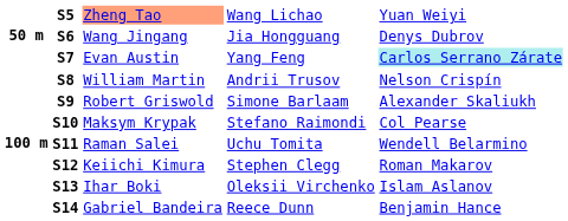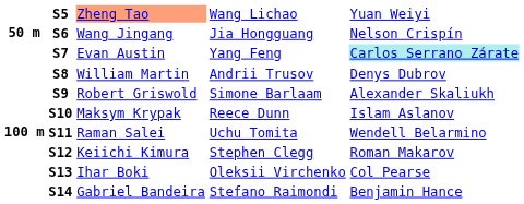 <table>
 <tr>
 <th rowspan="4">50 m</th>
 </tr>
 <tr>
 <th>S5</th>
 <td style="background: lightsalmon;"> <a href='#'>Zheng Tao</a></td>
 <td> <a href='#'>Wang Lichao</a></td>
 <td> <a href='#'>Yuan Weiyi</a></td>
 </tr>
 <tr>
 <th>S6</th>
 <td> <a href='#'>Wang Jingang</a></td>
 <td> <a href='#'>Jia Hongguang</a></td>
-<td> <a href='#'>Denys Dubrov</a></td>
+<td> <a href='#'>Nelson Crispín</a></td>
 </tr>
 <tr>
 <th>S7</th>
 <td> <a href='#'>Evan Austin</a></td>
 <td> <a href='#'>Yang Feng</a></td>
 <td style="background: paleturquoise;"> <a href='#'>Carlos Serrano Zárate</a></td>
 </tr>
 <tr>
 <th rowspan="8">100 m</th>
 </tr>
 <tr>
 <th>S8</th>
 <td> <a href='#'>William Martin</a></td>
 <td> <a href='#'>Andrii Trusov</a></td>
-<td> <a href='#'>Nelson Crispín</a></td>
+<td> <a href='#'>Denys Dubrov</a></td>
 </tr>
 <tr>
 <th>S9</th>
 <td> <a href='#'>Robert Griswold</a></td>
 <td> <a href='#'>Simone Barlaam</a></td>
 <td> <a href='#'>Alexander Skaliukh</a></td>
 </tr>
 <tr>
 <th>S10</th>
 <td> <a href='#'>Maksym Krypak</a></td>
-<td> <a href='#'>Stefano Raimondi</a></td>
-<td> <a href='#'>Col Pearse</a></td>
+<td> <a href='#'>Reece Dunn</a></td>
+<td> <a href='#'>Islam Aslanov</a></td>
 </tr>
 <tr>
 <th>S11</th>
 <td> <a href='#'>Raman Salei</a></td>
 <td> <a href='#'>Uchu Tomita</a></td>
 <td> <a href='#'>Wendell Belarmino</a></td>
 </tr>
 <tr>
 <th>S12</th>
 <td> <a href='#'>Keiichi Kimura</a></td>
 <td> <a href='#'>Stephen Clegg</a></td>
 <td> <a href='#'>Roman Makarov</a></td>
 </tr>
 <tr>
 <th>S13</th>
 <td> <a href='#'>Ihar Boki</a></td>
 <td> <a href='#'>Oleksii Virchenko</a></td>
-<td> <a href='#'>Islam Aslanov</a></td>
+<td> <a href='#'>Col Pearse</a></td>
 </tr>
 <tr>
 <th>S14</th>
 <td> <a href='#'>Gabriel Bandeira</a></td>
-<td> <a href='#'>Reece Dunn</a></td>
+<td> <a href='#'>Stefano Raimondi</a></td>
 <td> <a href='#'>Benjamin Hance</a></td>
 </tr>
 </table>
